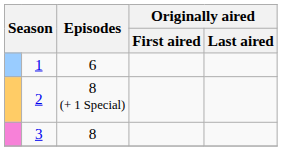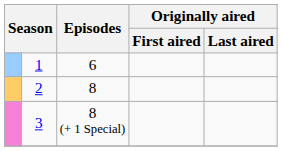 <table class="wikitable plainrowheaders" style="text-align:center;">
 <tr>
 <th colspan="2" rowspan="2">Season</th>
 <th rowspan="2">Episodes</th>
 <th colspan="2">Originally aired</th>
 </tr>
 <tr>
 <th>First aired</th>
 <th>Last aired</th>
 </tr>
 <tr>
 <td style="background:#99CCFF;"></td>
 <td><a href='#'>1</a></td>
 <td>6</td>
 <td style="padding: 0 8px;"><br></td>
 <td style="padding: 0 8px;"><br></td>
 </tr>
 <tr>
 <td style="background:#FFCC66;"></td>
 <td><a href='#'>2</a></td>
-<td>8<br><sup>(+ 1 Special)</sup></td>
+<td>8</td>
 <td style="padding: 0 8px;"><br></td>
 <td style="padding: 0 8px;"><br></td>
 </tr>
 <tr>
 <td style="background:#F781D8;"></td>
 <td><a href='#'>3</a></td>
-<td>8</td>
+<td>8<br><sup>(+ 1 Special)</sup></td>
 <td style="padding: 0 8px;"><br></td>
 <td style="padding: 0 8px;"><br></td>
 </tr>
 <tr>
 </tr>
 </table>
